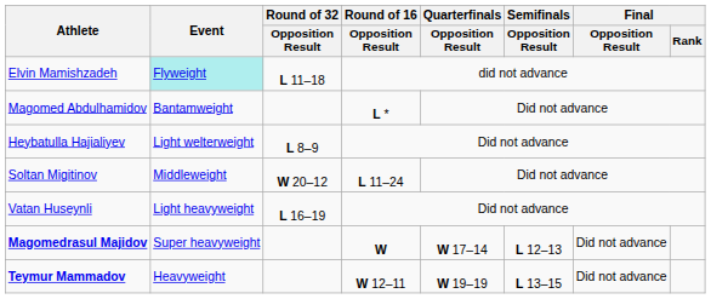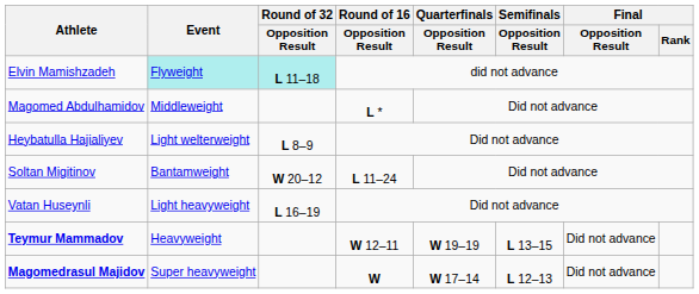 <table class="wikitable" style="font-size:90%">
 <tr>
 <th rowspan="2">Athlete</th>
 <th rowspan="2">Event</th>
 <th>Round of 32</th>
 <th>Round of 16</th>
 <th>Quarterfinals</th>
 <th>Semifinals</th>
 <th colspan=2>Final</th>
 </tr>
 <tr style="font-size: 95%">
 <th>Opposition<br>Result</th>
 <th>Opposition<br>Result</th>
 <th>Opposition<br>Result</th>
 <th>Opposition<br>Result</th>
 <th>Opposition<br>Result</th>
 <th>Rank</th>
 </tr>
 <tr align=center>
 <td align=left><a href='#'>Elvin Mamishzadeh</a></td>
 <td align=left style="background: paleturquoise;"><a href='#'>Flyweight</a></td>
-<td><br><strong>L</strong> 11–18</td>
+<td style="background: paleturquoise;"><br><strong>L</strong> 11–18</td>
 <td colspan=5>did not advance</td>
 </tr>
 <tr align=center>
 <td align=left><a href='#'>Magomed Abdulhamidov</a></td>
-<td align=left><a href='#'>Bantamweight</a></td>
+<td align=left><a href='#'>Middleweight</a></td>
 <td></td>
 <td><br><strong>L</strong> *</td>
 <td colspan=4>Did not advance</td>
 </tr>
 <tr align=center>
 <td align=left><a href='#'>Heybatulla Hajialiyev</a></td>
 <td align=left><a href='#'>Light welterweight</a></td>
 <td><br><strong>L</strong> 8–9</td>
 <td colspan=5>Did not advance</td>
 </tr>
 <tr align=center>
 <td align=left><a href='#'>Soltan Migitinov</a></td>
-<td align=left><a href='#'>Middleweight</a></td>
+<td align=left><a href='#'>Bantamweight</a></td>
 <td><br><strong>W</strong> 20–12</td>
 <td><br><strong>L</strong> 11–24</td>
 <td colspan=4>Did not advance</td>
 </tr>
 <tr align=center>
 <td align=left><a href='#'>Vatan Huseynli</a></td>
 <td align=left><a href='#'>Light heavyweight</a></td>
 <td><br><strong>L</strong> 16–19</td>
 <td colspan=5>Did not advance</td>
 </tr>
 <tr align=center>
+<td align=left><strong><a href='#'>Teymur Mammadov</a></strong></td>
+<td align=left><a href='#'>Heavyweight</a></td>
+<td></td>
+<td><br><strong>W</strong> 12–11</td>
+<td><br><strong>W</strong> 19–19</td>
+<td><br><strong>L</strong> 13–15</td>
+<td>Did not advance</td>
+<td></td>
+</tr>
+<tr align=center>
 <td align=left><strong><a href='#'>Magomedrasul Majidov</a></strong></td>
 <td align=left><a href='#'>Super heavyweight</a></td>
 <td></td>
 <td><br><strong>W</strong> </td>
 <td><br><strong>W</strong> 17–14</td>
 <td><br><strong>L</strong> 12–13</td>
 <td>Did not advance</td>
 <td></td>
 </tr>
-<tr align=center>
-<td align=left><strong><a href='#'>Teymur Mammadov</a></strong></td>
-<td align=left><a href='#'>Heavyweight</a></td>
-<td></td>
-<td><br><strong>W</strong> 12–11</td>
-<td><br><strong>W</strong> 19–19</td>
-<td><br><strong>L</strong> 13–15</td>
-<td>Did not advance</td>
-<td></td>
-</tr>
 </table>
